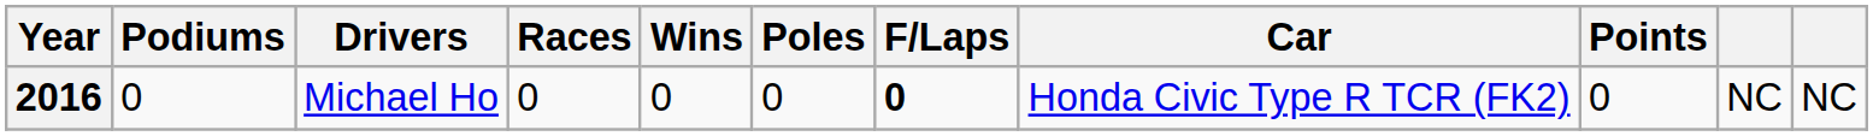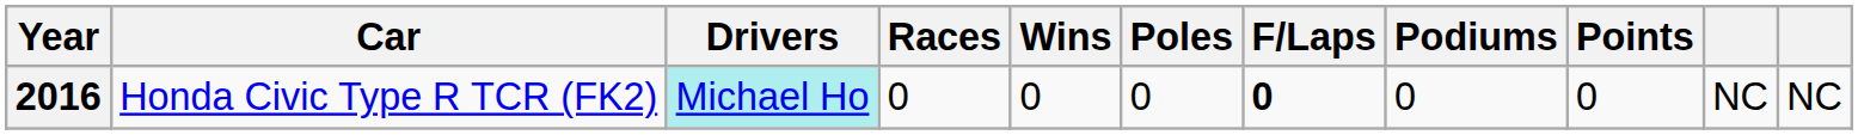 <table class="wikitable" style="font-size:85%">
 <tr>
 <th>Year</th>
-<th>Podiums</th>
+<th>Car</th>
 <th>Drivers</th>
 <th>Races</th>
 <th>Wins</th>
 <th>Poles</th>
 <th>F/Laps</th>
-<th>Car</th>
+<th>Podiums</th>
 <th>Points</th>
 <th></th>
 <th></th>
 </tr>
 <tr>
 <th>2016</th>
-<td>0</td>
-<td> <a href='#'>Michael Ho</a></td>
+<td><a href='#'>Honda Civic Type R TCR (FK2)</a></td>
+<td style="background: paleturquoise;"> <a href='#'>Michael Ho</a></td>
 <td>0</td>
 <td>0</td>
 <td>0</td>
 <td><strong>0</strong></td>
-<td><a href='#'>Honda Civic Type R TCR (FK2)</a></td>
+<td>0</td>
 <td>0</td>
 <td>NC</td>
 <td>NC</td>
 </tr>
 </table>
